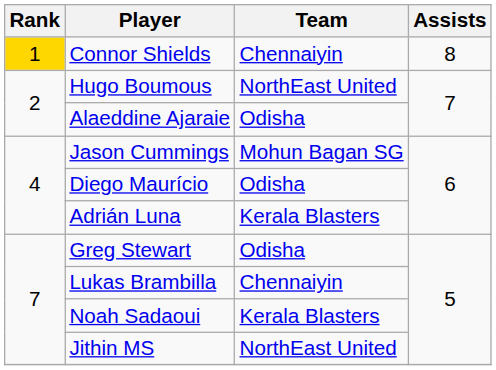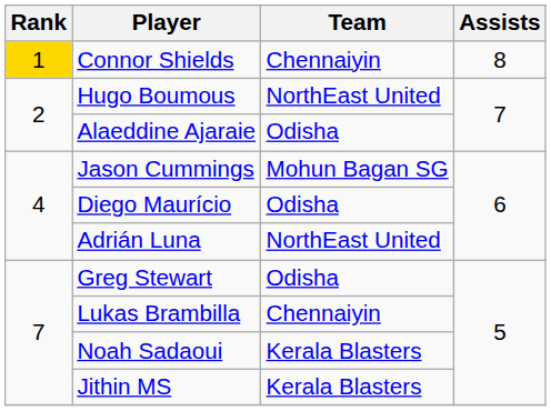 <table class="wikitable sortable" style="text-align:center">
 <tr>
 <th>Rank</th>
 <th>Player</th>
 <th>Team</th>
 <th>Assists</th>
 </tr>
 <tr>
 <td rowspan="1" style="background: gold;">1</td>
 <td align="left"> <a href='#'>Connor Shields</a></td>
 <td align="left"><a href='#'>Chennaiyin</a></td>
 <td rowspan="1">8</td>
 </tr>
 <tr>
 <td rowspan="2">2</td>
 <td align="left"> <a href='#'>Hugo Boumous</a></td>
 <td align="left"><a href='#'>NorthEast United</a></td>
 <td rowspan="2">7</td>
 </tr>
 <tr>
 <td align="left"> <a href='#'>Alaeddine Ajaraie</a></td>
 <td align="left"><a href='#'>Odisha</a></td>
 </tr>
 <tr>
 <td rowspan="3">4</td>
 <td align="left"> <a href='#'>Jason Cummings</a></td>
 <td align="left"><a href='#'>Mohun Bagan SG</a></td>
 <td rowspan="3">6</td>
 </tr>
 <tr>
 <td align="left"> <a href='#'>Diego Maurício</a></td>
 <td align="left"><a href='#'>Odisha</a></td>
 </tr>
 <tr>
 <td align="left"> <a href='#'>Adrián Luna</a></td>
-<td align="left"><a href='#'>Kerala Blasters</a></td>
+<td align="left"><a href='#'>NorthEast United</a></td>
 </tr>
 <tr>
 <td rowspan="4">7</td>
 <td align="left"> <a href='#'>Greg Stewart</a></td>
 <td align="left"><a href='#'>Odisha</a></td>
 <td rowspan="4">5</td>
 </tr>
 <tr>
 <td align="left"> <a href='#'>Lukas Brambilla</a></td>
 <td align="left"><a href='#'>Chennaiyin</a></td>
 </tr>
 <tr>
 <td align="left"> <a href='#'>Noah Sadaoui</a></td>
 <td align="left"><a href='#'>Kerala Blasters</a></td>
 </tr>
 <tr>
 <td align="left"> <a href='#'>Jithin MS</a></td>
-<td align="left"><a href='#'>NorthEast United</a></td>
+<td align="left"><a href='#'>Kerala Blasters</a></td>
 </tr>
 <tr>
 </tr>
 </table>
